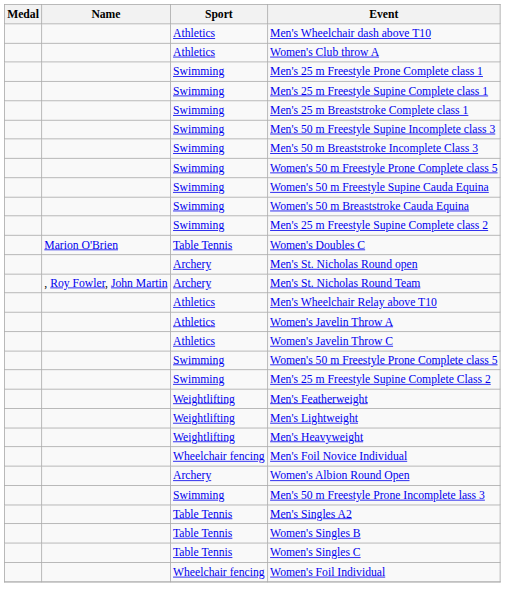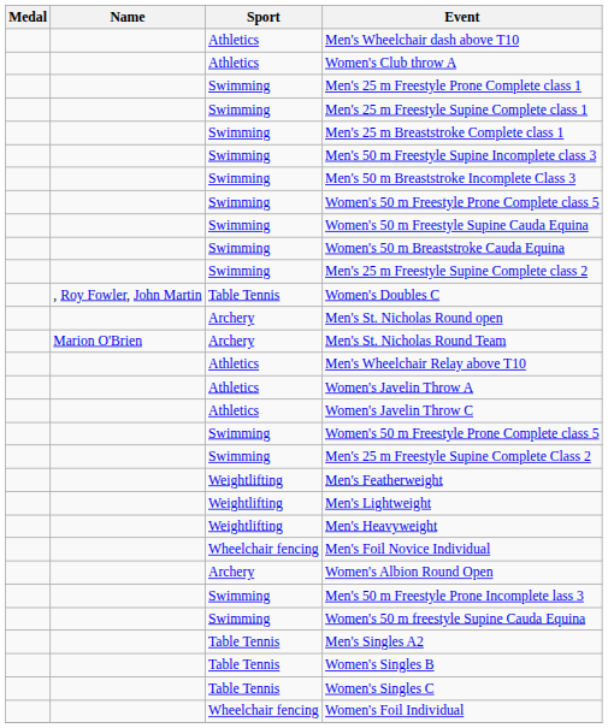 <table class="wikitable sortable" style="font-size:90%">
 <tr>
 <th>Medal</th>
 <th>Name</th>
 <th>Sport</th>
 <th>Event</th>
 </tr>
 <tr>
 <td></td>
 <td></td>
 <td><a href='#'>Athletics</a></td>
 <td><a href='#'>Men's Wheelchair dash above T10</a></td>
 </tr>
 <tr>
 <td></td>
 <td></td>
 <td><a href='#'>Athletics</a></td>
 <td><a href='#'>Women's Club throw A</a></td>
 </tr>
 <tr>
 <td></td>
 <td></td>
 <td><a href='#'>Swimming</a></td>
 <td><a href='#'>Men's 25 m Freestyle Prone Complete class 1</a></td>
 </tr>
 <tr>
 <td></td>
 <td></td>
 <td><a href='#'>Swimming</a></td>
 <td><a href='#'>Men's 25 m Freestyle Supine Complete class 1</a></td>
 </tr>
 <tr>
 <td></td>
 <td></td>
 <td><a href='#'>Swimming</a></td>
 <td><a href='#'>Men's 25 m Breaststroke Complete class 1</a></td>
 </tr>
 <tr>
 <td></td>
 <td></td>
 <td><a href='#'>Swimming</a></td>
 <td><a href='#'>Men's 50 m Freestyle Supine Incomplete class 3</a></td>
 </tr>
 <tr>
 <td></td>
 <td></td>
 <td><a href='#'>Swimming</a></td>
 <td><a href='#'>Men's 50 m Breaststroke Incomplete Class 3</a></td>
 </tr>
 <tr>
 <td></td>
 <td></td>
 <td><a href='#'>Swimming</a></td>
 <td><a href='#'>Women's 50 m Freestyle Prone Complete class 5</a></td>
 </tr>
 <tr>
 <td></td>
 <td></td>
 <td><a href='#'>Swimming</a></td>
 <td><a href='#'>Women's 50 m Freestyle Supine Cauda Equina</a></td>
 </tr>
 <tr>
 <td></td>
 <td></td>
 <td><a href='#'>Swimming</a></td>
 <td><a href='#'>Women's 50 m Breaststroke Cauda Equina</a></td>
 </tr>
 <tr>
 <td></td>
 <td></td>
 <td><a href='#'>Swimming</a></td>
 <td><a href='#'>Men's 25 m Freestyle Supine Complete class 2</a></td>
 </tr>
 <tr>
 <td></td>
-<td> <a href='#'>Marion O'Brien</a></td>
+<td>, <a href='#'>Roy Fowler</a>, <a href='#'>John Martin</a></td>
 <td><a href='#'>Table Tennis</a></td>
 <td><a href='#'>Women's Doubles C</a></td>
 </tr>
 <tr>
 <td></td>
 <td></td>
 <td><a href='#'>Archery</a></td>
 <td><a href='#'>Men's St. Nicholas Round open</a></td>
 </tr>
 <tr>
 <td></td>
-<td>, <a href='#'>Roy Fowler</a>, <a href='#'>John Martin</a></td>
+<td> <a href='#'>Marion O'Brien</a></td>
 <td><a href='#'>Archery</a></td>
 <td><a href='#'>Men's St. Nicholas Round Team</a></td>
 </tr>
 <tr>
 <td></td>
 <td></td>
 <td><a href='#'>Athletics</a></td>
 <td><a href='#'>Men's Wheelchair Relay above T10</a></td>
 </tr>
 <tr>
 <td></td>
 <td></td>
 <td><a href='#'>Athletics</a></td>
 <td><a href='#'>Women's Javelin Throw A</a></td>
 </tr>
 <tr>
 <td></td>
 <td></td>
 <td><a href='#'>Athletics</a></td>
 <td><a href='#'>Women's Javelin Throw C</a></td>
 </tr>
 <tr |->
 <td></td>
 <td></td>
 <td><a href='#'>Swimming</a></td>
 <td><a href='#'>Women's 50 m Freestyle Prone Complete class 5</a></td>
 </tr>
 <tr>
 <td></td>
 <td></td>
 <td><a href='#'>Swimming</a></td>
 <td><a href='#'>Men's 25 m Freestyle Supine Complete Class 2</a></td>
 </tr>
 <tr>
 <td></td>
 <td></td>
 <td><a href='#'>Weightlifting</a></td>
 <td><a href='#'>Men's Featherweight</a></td>
 </tr>
 <tr>
 <td></td>
 <td></td>
 <td><a href='#'>Weightlifting</a></td>
 <td><a href='#'>Men's Lightweight</a></td>
 </tr>
 <tr>
 <td></td>
 <td></td>
 <td><a href='#'>Weightlifting</a></td>
 <td><a href='#'>Men's Heavyweight</a></td>
 </tr>
 <tr>
 <td></td>
 <td></td>
 <td><a href='#'>Wheelchair fencing</a></td>
 <td><a href='#'>Men's Foil Novice Individual</a></td>
 </tr>
 <tr>
 <td></td>
 <td></td>
 <td><a href='#'>Archery</a></td>
 <td><a href='#'>Women's Albion Round Open</a></td>
 </tr>
 <tr>
 <td></td>
 <td></td>
 <td><a href='#'>Swimming</a></td>
 <td><a href='#'>Men's 50 m Freestyle Prone Incomplete lass 3</a></td>
 </tr>
 <tr>
 <td></td>
 <td></td>
+<td><a href='#'>Swimming</a></td>
+<td><a href='#'>Women's 50 m freestyle Supine Cauda Equina</a></td>
+</tr>
+<tr>
+<td></td>
+<td></td>
 <td><a href='#'>Table Tennis</a></td>
 <td><a href='#'>Men's Singles A2</a></td>
 </tr>
 <tr>
 <td></td>
 <td></td>
 <td><a href='#'>Table Tennis</a></td>
 <td><a href='#'>Women's Singles B</a></td>
 </tr>
 <tr>
 <td></td>
 <td></td>
 <td><a href='#'>Table Tennis</a></td>
 <td><a href='#'>Women's Singles C</a></td>
 </tr>
 <tr>
 <td></td>
 <td></td>
 <td><a href='#'>Wheelchair fencing</a></td>
 <td><a href='#'>Women's Foil Individual</a></td>
 </tr>
 <tr>
 </tr>
 </table>
